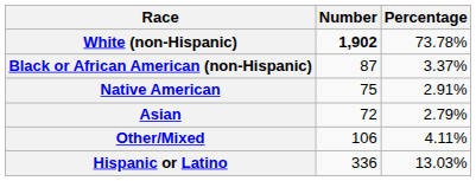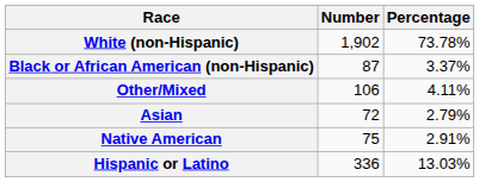 <table class="wikitable" style="text-align:right">
 <tr>
 <th scope="col">Race</th>
 <th scope="col">Number</th>
 <th scope="col">Percentage</th>
 </tr>
 <tr>
 <th scope="row"><a href='#'>White</a> (non-Hispanic)</th>
-<td><strong>1,902</strong></td>
+<td>1,902</td>
 <td>73.78%</td>
 </tr>
 <tr>
 <th scope="row"><a href='#'>Black or African American</a> (non-Hispanic)</th>
 <td>87</td>
 <td>3.37%</td>
 </tr>
 <tr>
-<th scope="row"><a href='#'>Native American</a></th>
-<td>75</td>
-<td>2.91%</td>
+<th scope="row"><a href='#'>Other/Mixed</a></th>
+<td>106</td>
+<td>4.11%</td>
 </tr>
 <tr>
 <th scope="row"><a href='#'>Asian</a></th>
 <td>72</td>
 <td>2.79%</td>
 </tr>
 <tr>
-<th scope="row"><a href='#'>Other/Mixed</a></th>
-<td>106</td>
-<td>4.11%</td>
+<th scope="row"><a href='#'>Native American</a></th>
+<td>75</td>
+<td>2.91%</td>
 </tr>
 <tr>
 <th scope="row"><a href='#'>Hispanic</a> or <a href='#'>Latino</a></th>
 <td>336</td>
 <td>13.03%</td>
 </tr>
 </table>
